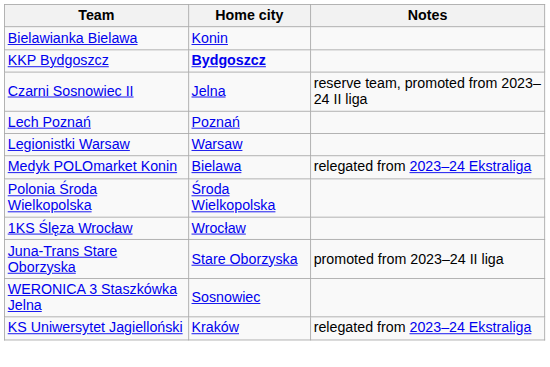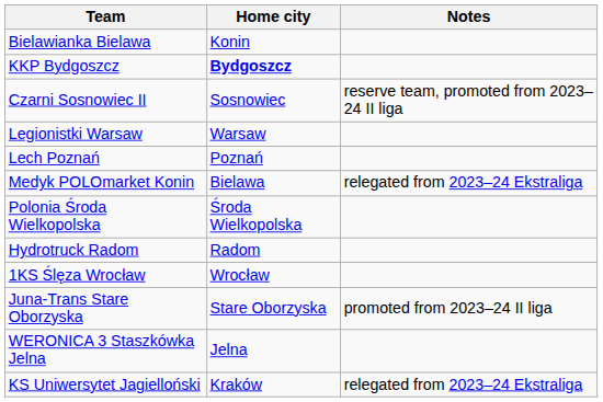 <table class="wikitable sortable">
 <tr>
 <th>Team</th>
 <th>Home city</th>
 <th>Notes</th>
 </tr>
 <tr>
 <td><a href='#'>Bielawianka Bielawa</a></td>
 <td><a href='#'>Konin</a></td>
 <td></td>
 </tr>
 <tr>
 <td><a href='#'>KKP Bydgoszcz</a></td>
 <td><strong><a href='#'>Bydgoszcz</a></strong></td>
 <td></td>
 </tr>
 <tr>
 <td><a href='#'>Czarni Sosnowiec II</a></td>
-<td><a href='#'>Jelna</a></td>
+<td><a href='#'>Sosnowiec</a></td>
 <td>reserve team, promoted from 2023–24 II liga</td>
+</tr>
+<tr>
+<td><a href='#'>Legionistki Warsaw</a></td>
+<td><a href='#'>Warsaw</a></td>
+<td></td>
 </tr>
 <tr>
 <td><a href='#'>Lech Poznań</a></td>
 <td><a href='#'>Poznań</a></td>
-<td></td>
-</tr>
-<tr>
-<td><a href='#'>Legionistki Warsaw</a></td>
-<td><a href='#'>Warsaw</a></td>
 <td></td>
 </tr>
 <tr>
 <td><a href='#'>Medyk POLOmarket Konin</a></td>
 <td><a href='#'>Bielawa</a></td>
 <td>relegated from <a href='#'>2023–24 Ekstraliga</a></td>
 </tr>
 <tr>
 <td><a href='#'>Polonia Środa Wielkopolska</a></td>
 <td><a href='#'>Środa Wielkopolska</a></td>
 <td></td>
 </tr>
 <tr>
+<td><a href='#'>Hydrotruck Radom</a></td>
+<td><a href='#'>Radom</a></td>
+<td></td>
+</tr>
+<tr>
 <td><a href='#'>1KS Ślęza Wrocław</a></td>
 <td><a href='#'>Wrocław</a></td>
 </tr>
 <tr>
 <td><a href='#'>Juna-Trans Stare Oborzyska</a></td>
 <td><a href='#'>Stare Oborzyska</a></td>
 <td>promoted from 2023–24 II liga</td>
 </tr>
 <tr>
 <td><a href='#'>WERONICA 3 Staszkówka Jelna</a></td>
-<td><a href='#'>Sosnowiec</a></td>
+<td><a href='#'>Jelna</a></td>
 <td></td>
 </tr>
 <tr>
 <td><a href='#'>KS Uniwersytet Jagielloński</a></td>
 <td><a href='#'>Kraków</a></td>
 <td>relegated from <a href='#'>2023–24 Ekstraliga</a></td>
 </tr>
 </table>
